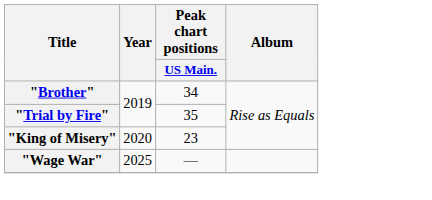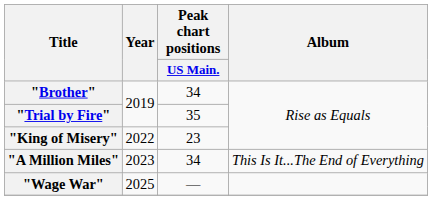 <table class="wikitable plainrowheaders" style="text-align:center;">
 <tr>
 <th rowspan="2" scope="col">Title</th>
 <th rowspan="2" scope="col">Year</th>
 <th scope="col">Peak chart positions</th>
 <th rowspan="2" scope="col">Album</th>
 </tr>
 <tr>
 <th style="width:5em; font-size:90%;"><a href='#'>US Main.</a><br></th>
 </tr>
 <tr>
 <th scope="row">"<a href='#'>Brother</a>"</th>
 <td rowspan="2">2019</td>
 <td>34</td>
 <td rowspan="3"><em>Rise as Equals</em></td>
 </tr>
 <tr>
 <th scope="row">"<a href='#'>Trial by Fire</a>"</th>
 <td>35</td>
 </tr>
 <tr>
 <th scope="row">"King of Misery"</th>
-<td>2020</td>
+<td>2022</td>
 <td>23</td>
+</tr>
+<tr>
+<th scope="row">"A Million Miles"</th>
+<td>2023</td>
+<td>34</td>
+<td><em>This Is It...The End of Everything</em></td>
 </tr>
 <tr>
 <th scope="row">"Wage War"</th>
 <td>2025</td>
 <td>—</td>
 <td></td>
 </tr>
 <tr>
 </tr>
 </table>
